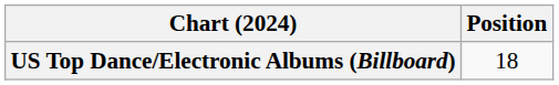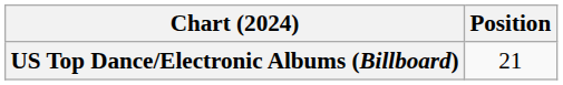 <table class="wikitable sortable plainrowheaders" style="text-align:center;">
 <tr>
 <th>Chart (2024)</th>
 <th>Position</th>
 </tr>
 <tr>
 <th scope="row">US Top Dance/Electronic Albums (<em>Billboard</em>)</th>
-<td>18</td>
+<td>21</td>
 </tr>
 </table>
